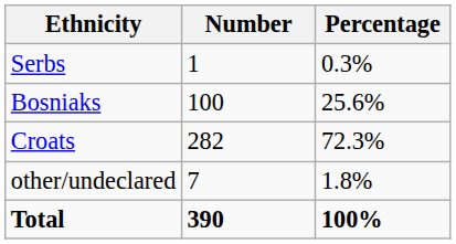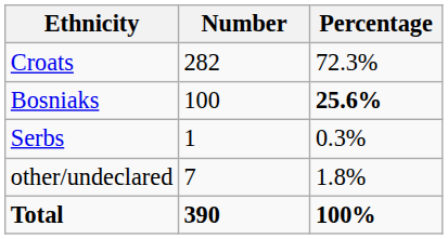 <table class="wikitable">
 <tr>
 <th width="100px">Ethnicity</th>
 <th width="80px">Number</th>
 <th width="80px">Percentage</th>
 </tr>
 <tr>
-<td><a href='#'>Serbs</a></td>
-<td>1</td>
-<td>0.3%</td>
+<td><a href='#'>Croats</a></td>
+<td>282</td>
+<td>72.3%</td>
 </tr>
 <tr>
 <td><a href='#'>Bosniaks</a></td>
 <td>100</td>
-<td>25.6%</td>
+<td><strong>25.6%</strong></td>
 </tr>
 <tr>
-<td><a href='#'>Croats</a></td>
-<td>282</td>
-<td>72.3%</td>
+<td><a href='#'>Serbs</a></td>
+<td>1</td>
+<td>0.3%</td>
 </tr>
 <tr>
 <td>other/undeclared</td>
 <td>7</td>
 <td>1.8%</td>
 </tr>
 <tr>
 <td><strong>Total</strong></td>
 <td><strong>390</strong></td>
 <td><strong>100%</strong></td>
 </tr>
 </table>
